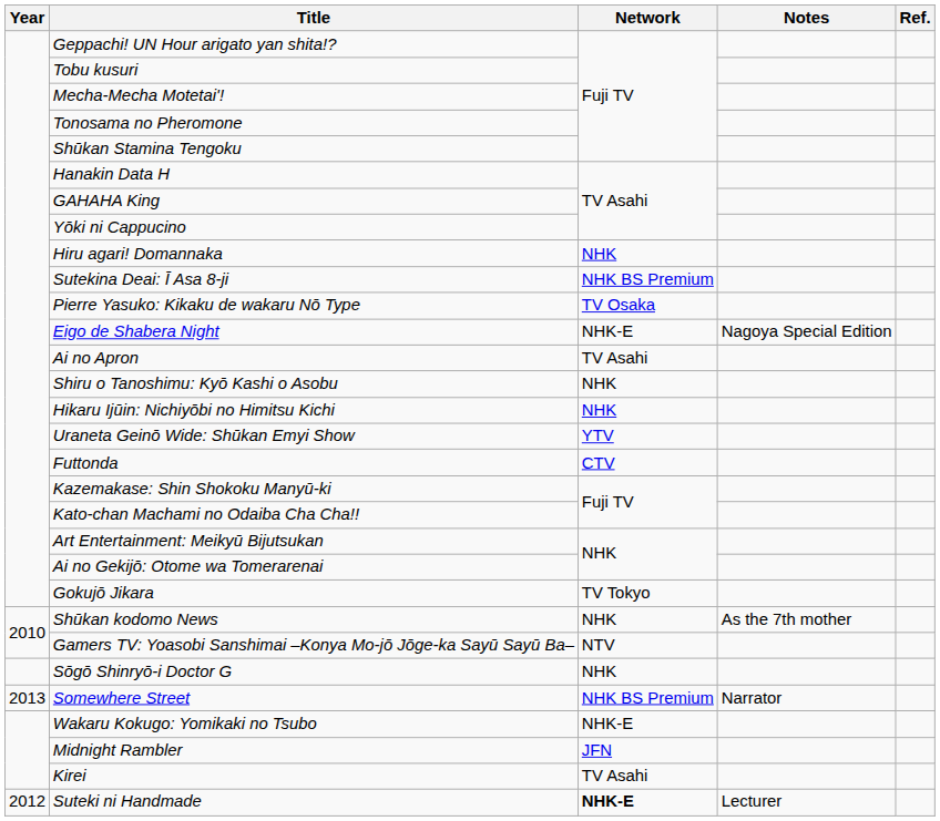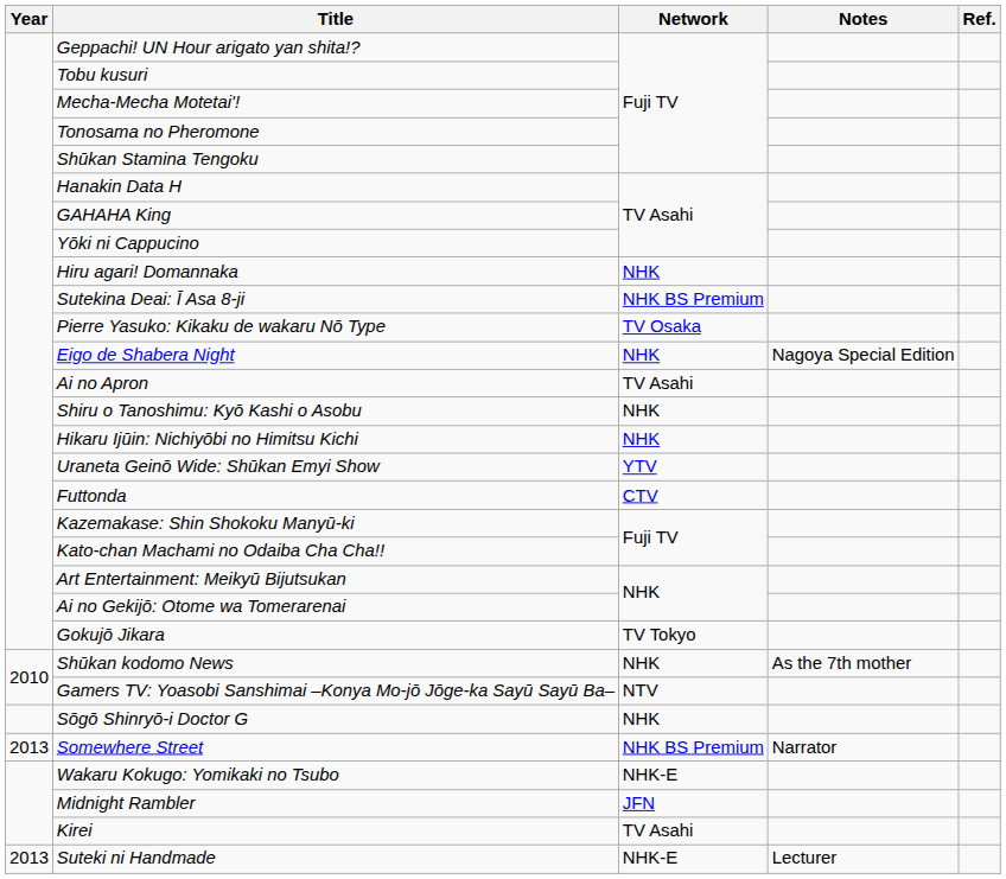 <table class="wikitable">
 <tr>
 <th>Year</th>
 <th>Title</th>
 <th>Network</th>
 <th>Notes</th>
 <th>Ref.</th>
 </tr>
 <tr>
 <td rowspan="22"></td>
 <td><em>Geppachi! UN Hour arigato yan shita!?</em></td>
 <td rowspan="5">Fuji TV</td>
 <td></td>
 <td></td>
 </tr>
 <tr>
 <td><em>Tobu kusuri</em></td>
 <td></td>
 <td></td>
 </tr>
 <tr>
 <td><em>Mecha-Mecha Motetai'!</em></td>
 <td></td>
 <td></td>
 </tr>
 <tr>
 <td><em>Tonosama no Pheromone</em></td>
 <td></td>
 <td></td>
 </tr>
 <tr>
 <td><em>Shūkan Stamina Tengoku</em></td>
 <td></td>
 <td></td>
 </tr>
 <tr>
 <td><em>Hanakin Data H</em></td>
 <td rowspan="3">TV Asahi</td>
 <td></td>
 <td></td>
 </tr>
 <tr>
 <td><em>GAHAHA King</em></td>
 <td></td>
 <td></td>
 </tr>
 <tr>
 <td><em>Yōki ni Cappucino</em></td>
 <td></td>
 <td></td>
 </tr>
 <tr>
 <td><em>Hiru agari! Domannaka</em></td>
 <td><a href='#'>NHK</a></td>
 <td></td>
 <td></td>
 </tr>
 <tr>
 <td><em>Sutekina Deai: Ī Asa 8-ji</em></td>
 <td><a href='#'>NHK BS Premium</a></td>
 <td></td>
 <td></td>
 </tr>
 <tr>
 <td><em>Pierre Yasuko: Kikaku de wakaru Nō Type</em></td>
 <td><a href='#'>TV Osaka</a></td>
 <td></td>
 <td></td>
 </tr>
 <tr>
 <td><em><a href='#'>Eigo de Shabera Night</a></em></td>
-<td>NHK-E</td>
+<td><a href='#'>NHK</a></td>
 <td>Nagoya Special Edition</td>
 <td></td>
 </tr>
 <tr>
 <td><em>Ai no Apron</em></td>
 <td>TV Asahi</td>
 <td></td>
 <td></td>
 </tr>
 <tr>
 <td><em>Shiru o Tanoshimu: Kyō Kashi o Asobu</em></td>
 <td>NHK</td>
 <td></td>
 <td></td>
 </tr>
 <tr>
 <td><em>Hikaru Ijūin: Nichiyōbi no Himitsu Kichi</em></td>
 <td><a href='#'>NHK</a></td>
 <td></td>
 <td></td>
 </tr>
 <tr>
 <td><em>Uraneta Geinō Wide: Shūkan Emyi Show</em></td>
 <td><a href='#'>YTV</a></td>
 <td></td>
 <td></td>
 </tr>
 <tr>
 <td><em>Futtonda</em></td>
 <td><a href='#'>CTV</a></td>
 <td></td>
 <td></td>
 </tr>
 <tr>
 <td><em>Kazemakase: Shin Shokoku Manyū-ki</em></td>
 <td rowspan="2">Fuji TV</td>
 <td></td>
 <td></td>
 </tr>
 <tr>
 <td><em>Kato-chan Machami no Odaiba Cha Cha!!</em></td>
 <td></td>
 <td></td>
 </tr>
 <tr>
 <td><em>Art Entertainment: Meikyū Bijutsukan</em></td>
 <td rowspan="2">NHK</td>
 <td></td>
 <td></td>
 </tr>
 <tr>
 <td><em>Ai no Gekijō: Otome wa Tomerarenai</em></td>
 <td></td>
 <td></td>
 </tr>
 <tr>
 <td><em>Gokujō Jikara</em></td>
 <td>TV Tokyo</td>
 <td></td>
 <td></td>
 </tr>
 <tr>
 <td rowspan="2">2010</td>
 <td><em>Shūkan kodomo News</em></td>
 <td>NHK</td>
 <td>As the 7th mother</td>
 <td></td>
 </tr>
 <tr>
 <td><em>Gamers TV: Yoasobi Sanshimai –Konya Mo-jō Jōge-ka Sayū Sayū Ba–</em></td>
 <td>NTV</td>
 <td></td>
 <td></td>
 </tr>
 <tr>
 <td></td>
 <td><em>Sōgō Shinryō-i Doctor G</em></td>
 <td>NHK</td>
 <td></td>
 <td></td>
 </tr>
 <tr>
 <td>2013</td>
 <td><em><a href='#'>Somewhere Street</a></em></td>
 <td><a href='#'>NHK BS Premium</a></td>
 <td>Narrator</td>
 <td></td>
 </tr>
 <tr>
 <td rowspan="3"></td>
 <td><em>Wakaru Kokugo: Yomikaki no Tsubo</em></td>
 <td>NHK-E</td>
 <td></td>
 <td></td>
 </tr>
 <tr>
 <td><em>Midnight Rambler</em></td>
 <td><a href='#'>JFN</a></td>
 <td></td>
 <td></td>
 </tr>
 <tr>
 <td><em>Kirei</em></td>
 <td>TV Asahi</td>
 <td></td>
 <td></td>
 </tr>
 <tr>
-<td>2012</td>
+<td>2013</td>
 <td><em>Suteki ni Handmade</em></td>
-<td><strong>NHK-E</strong></td>
+<td>NHK-E</td>
 <td>Lecturer</td>
 <td></td>
 </tr>
 </table>
